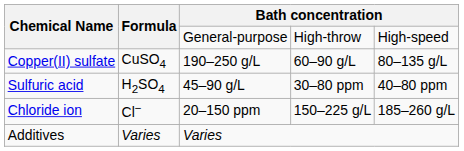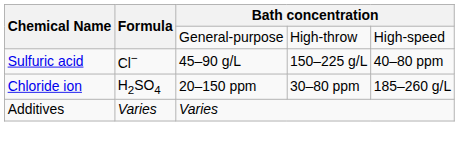 <table class="wikitable">
 <tr>
 <th rowspan="2">Chemical Name</th>
 <th rowspan="2">Formula</th>
 <th colspan="3">Bath concentration</th>
 </tr>
 <tr>
 <td>General-purpose</td>
 <td>High-throw</td>
 <td>High-speed</td>
 </tr>
 <tr>
-<td><a href='#'>Copper(II) sulfate</a></td>
-<td>CuSO<sub>4</sub></td>
-<td>190–250 g/L</td>
-<td>60–90 g/L</td>
-<td>80–135 g/L</td>
-</tr>
-<tr>
 <td><a href='#'>Sulfuric acid</a></td>
-<td>H<sub>2</sub>SO<sub>4</sub></td>
+<td>Cl<sup>−</sup></td>
 <td>45–90 g/L</td>
-<td>30–80 ppm</td>
+<td>150–225 g/L</td>
 <td>40–80 ppm</td>
 </tr>
 <tr>
 <td><a href='#'>Chloride ion</a></td>
-<td>Cl<sup>−</sup></td>
+<td>H<sub>2</sub>SO<sub>4</sub></td>
 <td>20–150 ppm</td>
-<td>150–225 g/L</td>
+<td>30–80 ppm</td>
 <td>185–260 g/L</td>
 </tr>
 <tr>
 <td>Additives</td>
 <td><em>Varies</em></td>
 <td colspan="3"><em>Varies</em></td>
 </tr>
 </table>
